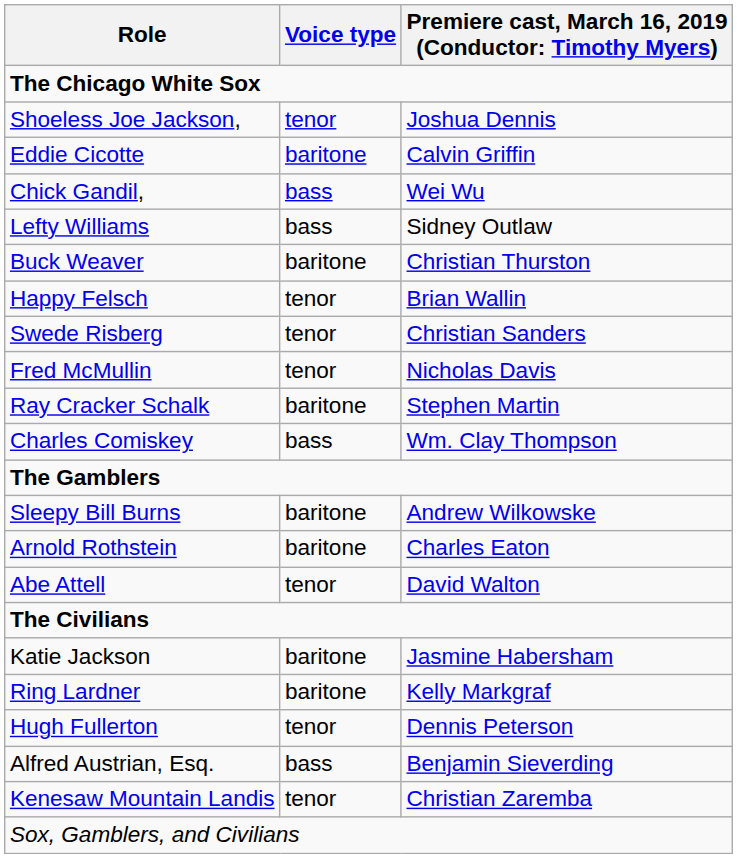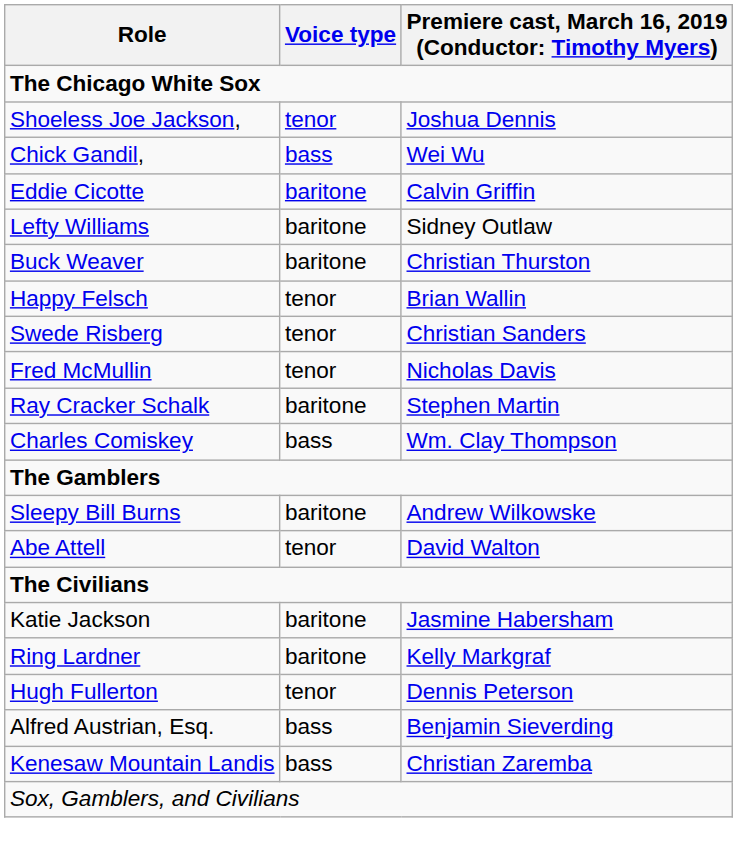 <table class="wikitable">
 <tr>
 <th>Role</th>
 <th><a href='#'>Voice type</a></th>
 <th>Premiere cast, March 16, 2019<br>(Conductor: <a href='#'>Timothy Myers</a>)</th>
 </tr>
 <tr>
 <td colspan=3><strong>The Chicago White Sox</strong></td>
 </tr>
 <tr>
 <td><a href='#'>Shoeless Joe Jackson</a>,</td>
 <td><a href='#'>tenor</a></td>
 <td><a href='#'>Joshua Dennis</a></td>
 </tr>
 <tr>
+<td><a href='#'>Chick Gandil</a>,</td>
+<td><a href='#'>bass</a></td>
+<td><a href='#'>Wei Wu</a></td>
+</tr>
+<tr>
 <td><a href='#'>Eddie Cicotte</a></td>
 <td><a href='#'>baritone</a></td>
 <td><a href='#'>Calvin Griffin</a></td>
 </tr>
 <tr>
-<td><a href='#'>Chick Gandil</a>,</td>
-<td><a href='#'>bass</a></td>
-<td><a href='#'>Wei Wu</a></td>
-</tr>
-<tr>
 <td><a href='#'>Lefty Williams</a></td>
-<td>bass</td>
+<td>baritone</td>
 <td>Sidney Outlaw</td>
 </tr>
 <tr>
 <td><a href='#'>Buck Weaver</a></td>
 <td>baritone</td>
 <td><a href='#'>Christian Thurston</a></td>
 </tr>
 <tr>
 <td><a href='#'>Happy Felsch</a></td>
 <td>tenor</td>
 <td><a href='#'>Brian Wallin</a></td>
 </tr>
 <tr>
 <td><a href='#'>Swede Risberg</a></td>
 <td>tenor</td>
 <td><a href='#'>Christian Sanders</a></td>
 </tr>
 <tr>
 <td><a href='#'>Fred McMullin</a></td>
 <td>tenor</td>
 <td><a href='#'>Nicholas Davis</a></td>
 </tr>
 <tr>
 <td><a href='#'>Ray Cracker Schalk</a></td>
 <td>baritone</td>
 <td><a href='#'>Stephen Martin</a></td>
 </tr>
 <tr>
 <td><a href='#'>Charles Comiskey</a></td>
 <td>bass</td>
 <td><a href='#'>Wm. Clay Thompson</a></td>
 </tr>
 <tr>
 <td colspan=3><strong>The Gamblers</strong></td>
 </tr>
 <tr>
 <td><a href='#'>Sleepy Bill Burns</a></td>
 <td>baritone</td>
 <td><a href='#'>Andrew Wilkowske</a></td>
 </tr>
 <tr>
-<td><a href='#'>Arnold Rothstein</a></td>
-<td>baritone</td>
-<td><a href='#'>Charles Eaton</a></td>
-</tr>
-<tr>
 <td><a href='#'>Abe Attell</a></td>
 <td>tenor</td>
 <td><a href='#'>David Walton</a></td>
 </tr>
 <tr>
 <td colspan=3><strong>The Civilians</strong></td>
 </tr>
 <tr>
 <td>Katie Jackson</td>
 <td>baritone</td>
 <td><a href='#'>Jasmine Habersham</a></td>
 </tr>
 <tr>
 <td><a href='#'>Ring Lardner</a></td>
 <td>baritone</td>
 <td><a href='#'>Kelly Markgraf</a></td>
 </tr>
 <tr>
 <td><a href='#'>Hugh Fullerton</a></td>
 <td>tenor</td>
 <td><a href='#'>Dennis Peterson</a></td>
 </tr>
 <tr>
 <td>Alfred Austrian, Esq.</td>
 <td>bass</td>
 <td><a href='#'>Benjamin Sieverding</a></td>
 </tr>
 <tr>
 <td><a href='#'>Kenesaw Mountain Landis</a></td>
-<td>tenor</td>
+<td>bass</td>
 <td><a href='#'>Christian Zaremba</a></td>
 </tr>
 <tr>
 <td colspan="3"><em>Sox, Gamblers, and Civilians</em></td>
 </tr>
 </table>
